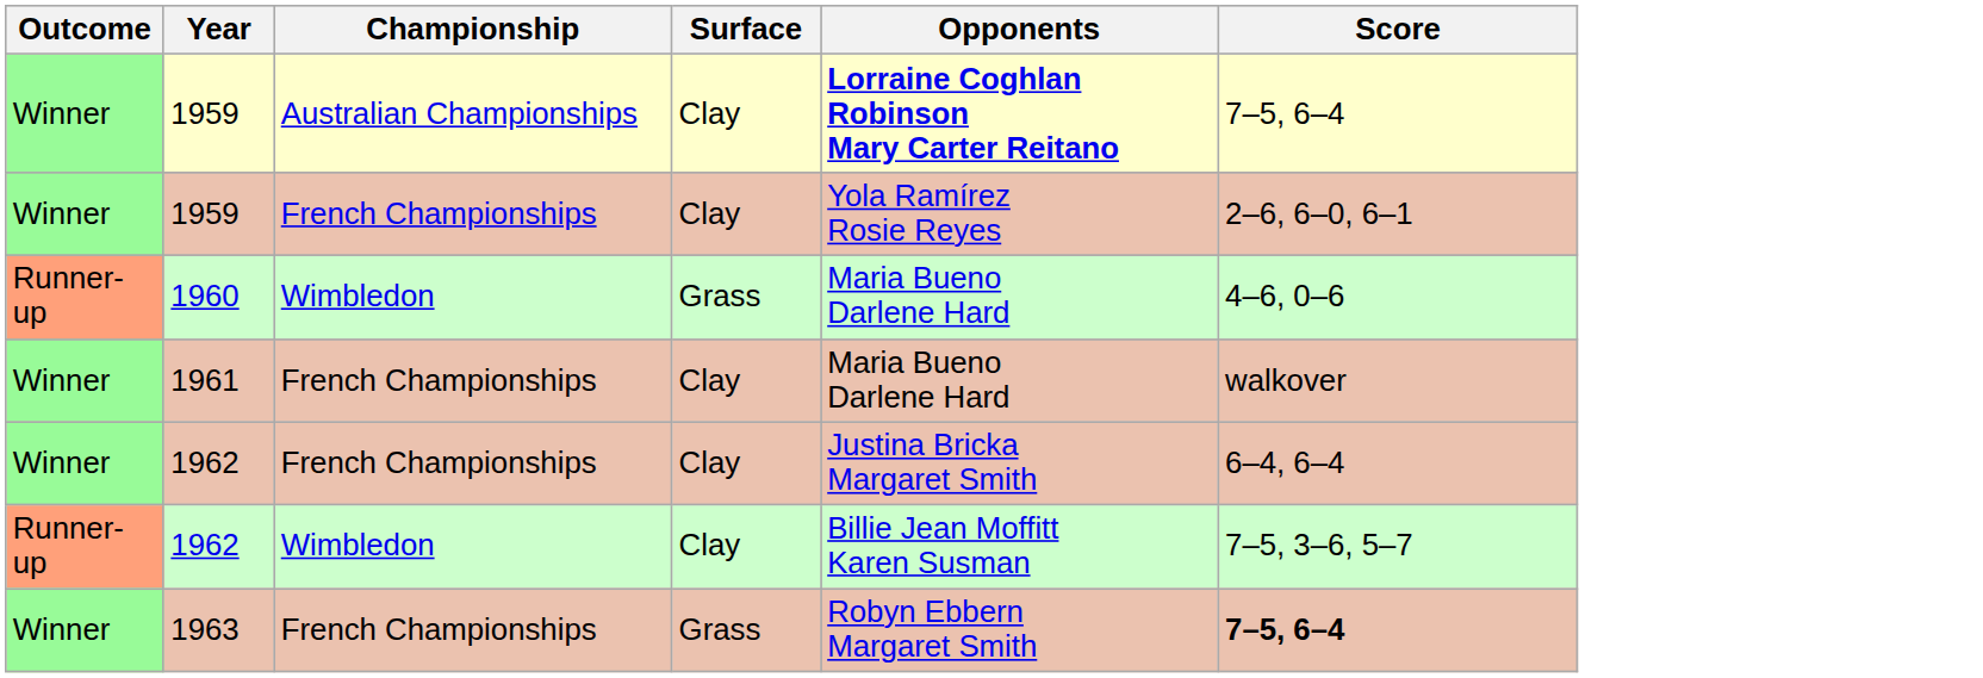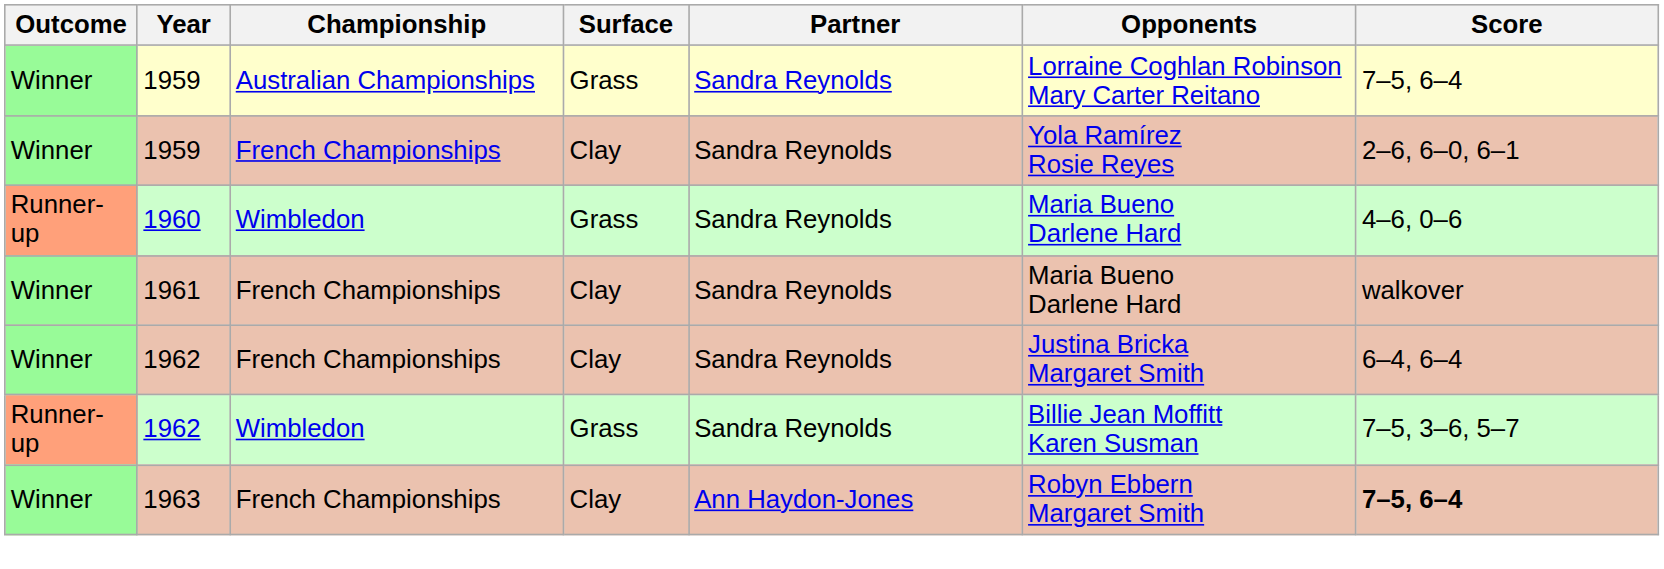 <table class="sortable wikitable">
 <tr>
 <th style="width:75px">Outcome</th>
 <th style="width:50px">Year</th>
 <th style="width:200px">Championship</th>
 <th style="width:70px">Surface</th>
+<th style="width:200px">Partner</th>
 <th style="width:200px">Opponents</th>
 <th style="width:180px" class="unsortable">Score</th>
 </tr>
 <tr style="background:#ffffcc">
 <td style="background:#98FB98">Winner</td>
 <td>1959</td>
 <td><a href='#'>Australian Championships</a></td>
-<td>Clay</td>
-<td><strong> <a href='#'>Lorraine Coghlan Robinson</a><br> <a href='#'>Mary Carter Reitano</a></strong></td>
+<td>Grass</td>
+<td> <a href='#'>Sandra Reynolds</a></td>
+<td> <a href='#'>Lorraine Coghlan Robinson</a><br> <a href='#'>Mary Carter Reitano</a></td>
 <td>7–5, 6–4</td>
 </tr>
 <tr style="background:#ebc2af">
 <td style="background:#98FB98">Winner</td>
 <td>1959</td>
 <td><a href='#'>French Championships</a></td>
 <td>Clay</td>
+<td> Sandra Reynolds</td>
 <td> <a href='#'>Yola Ramírez</a><br> <a href='#'>Rosie Reyes</a></td>
 <td>2–6, 6–0, 6–1</td>
 </tr>
 <tr style="background:#cfc">
 <td style="background:#ffa07a;">Runner-up</td>
 <td><a href='#'>1960</a></td>
 <td><a href='#'>Wimbledon</a></td>
 <td>Grass</td>
+<td> Sandra Reynolds</td>
 <td> <a href='#'>Maria Bueno</a> <br>  <a href='#'>Darlene Hard</a></td>
 <td>4–6, 0–6</td>
 </tr>
 <tr style="background:#ebc2af">
 <td style="background:#98FB98">Winner</td>
 <td>1961</td>
 <td>French Championships</td>
 <td>Clay</td>
+<td> Sandra Reynolds</td>
 <td> Maria Bueno<br> Darlene Hard</td>
 <td>walkover</td>
 </tr>
 <tr style="background:#ebc2af">
 <td style="background:#98FB98">Winner</td>
 <td>1962</td>
 <td>French Championships</td>
 <td>Clay</td>
+<td> Sandra Reynolds</td>
 <td> <a href='#'>Justina Bricka</a><br> <a href='#'>Margaret Smith</a></td>
 <td>6–4, 6–4</td>
 </tr>
 <tr style="background:#cfc">
 <td style="background:#ffa07a;">Runner-up</td>
 <td><a href='#'>1962</a></td>
 <td><a href='#'>Wimbledon</a></td>
-<td>Clay</td>
+<td>Grass</td>
+<td> Sandra Reynolds</td>
 <td> <a href='#'>Billie Jean Moffitt</a> <br>  <a href='#'>Karen Susman</a></td>
 <td>7–5, 3–6, 5–7</td>
 </tr>
 <tr style="background:#ebc2af">
 <td style="background:#98FB98">Winner</td>
 <td>1963</td>
 <td>French Championships</td>
-<td>Grass</td>
+<td>Clay</td>
+<td> <a href='#'>Ann Haydon-Jones</a></td>
 <td> <a href='#'>Robyn Ebbern</a><br> <a href='#'>Margaret Smith</a></td>
 <td><strong>7–5, 6–4</strong></td>
 </tr>
 </table>
